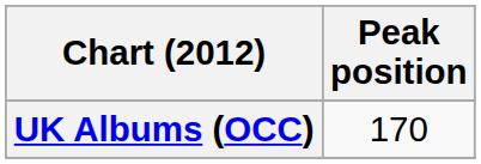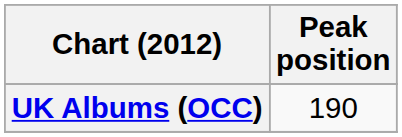 <table class="wikitable sortable plainrowheaders" style="text-align:center">
 <tr>
 <th scope="col">Chart (2012)</th>
 <th scope="col">Peak<br>position</th>
 </tr>
 <tr>
 </tr>
 <tr>
 </tr>
 <tr>
 </tr>
 <tr>
 <th scope="row"><a href='#'>UK Albums</a> (<a href='#'>OCC</a>)</th>
-<td>170</td>
+<td>190</td>
 </tr>
 <tr>
 </tr>
 <tr>
 </tr>
 <tr>
 </tr>
 <tr>
 </tr>
 <tr>
 </tr>
 <tr>
 </tr>
 </table>
